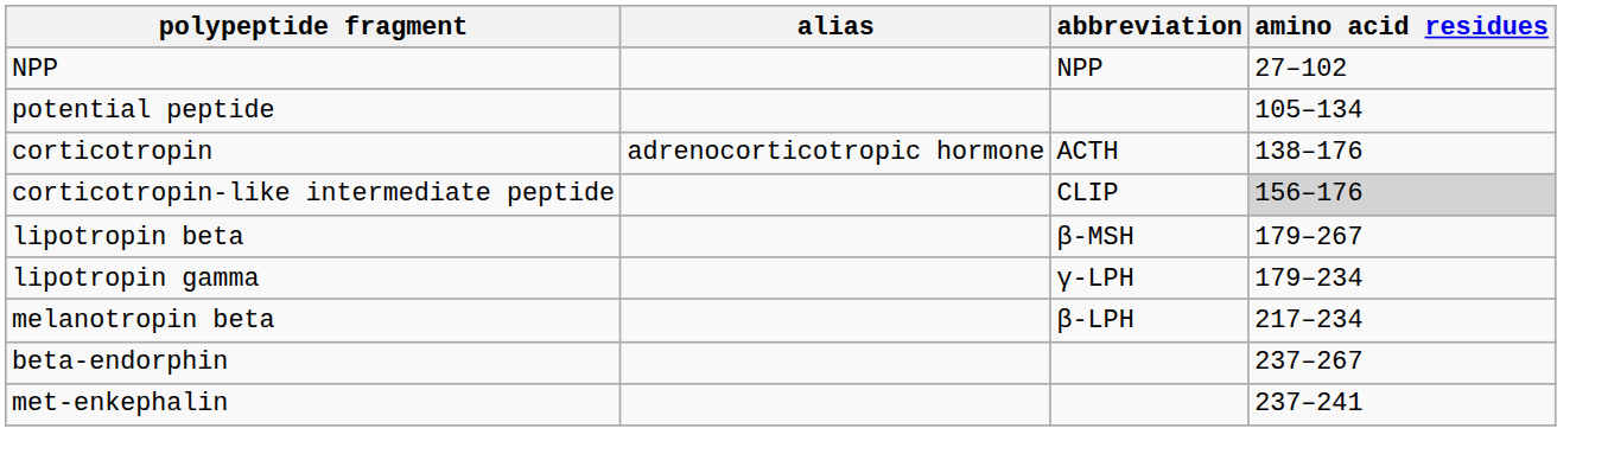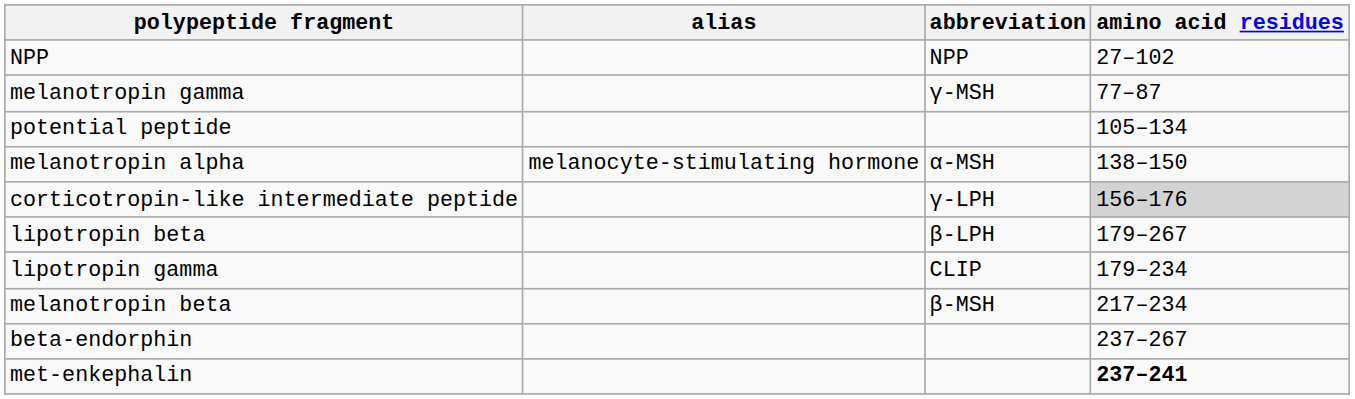 <table class="wikitable">
 <tr>
 <th>polypeptide fragment</th>
 <th>alias</th>
 <th>abbreviation</th>
 <th>amino acid <a href='#'>residues</a></th>
 </tr>
 <tr>
 <td>NPP</td>
 <td></td>
 <td>NPP</td>
 <td>27–102</td>
 </tr>
 <tr>
+<td>melanotropin gamma</td>
+<td></td>
+<td>γ-MSH</td>
+<td>77–87</td>
+</tr>
+<tr>
 <td>potential peptide</td>
 <td></td>
 <td></td>
 <td>105–134</td>
 </tr>
 <tr>
-<td>corticotropin</td>
-<td>adrenocorticotropic hormone</td>
-<td>ACTH</td>
-<td>138–176</td>
+<td>melanotropin alpha</td>
+<td>melanocyte-stimulating hormone</td>
+<td>α-MSH</td>
+<td>138–150</td>
 </tr>
 <tr>
 <td>corticotropin-like intermediate peptide</td>
 <td></td>
-<td>CLIP</td>
+<td>γ-LPH</td>
 <td style="background: lightgrey;">156–176</td>
 </tr>
 <tr>
 <td>lipotropin beta</td>
 <td></td>
-<td>β-MSH</td>
+<td>β-LPH</td>
 <td>179–267</td>
 </tr>
 <tr>
 <td>lipotropin gamma</td>
 <td></td>
-<td>γ-LPH</td>
+<td>CLIP</td>
 <td>179–234</td>
 </tr>
 <tr>
 <td>melanotropin beta</td>
 <td></td>
-<td>β-LPH</td>
+<td>β-MSH</td>
 <td>217–234</td>
 </tr>
 <tr>
 <td>beta-endorphin</td>
 <td></td>
 <td></td>
 <td>237–267</td>
 </tr>
 <tr>
 <td>met-enkephalin</td>
 <td></td>
 <td></td>
-<td>237–241</td>
+<td><strong>237–241</strong></td>
 </tr>
 </table>
